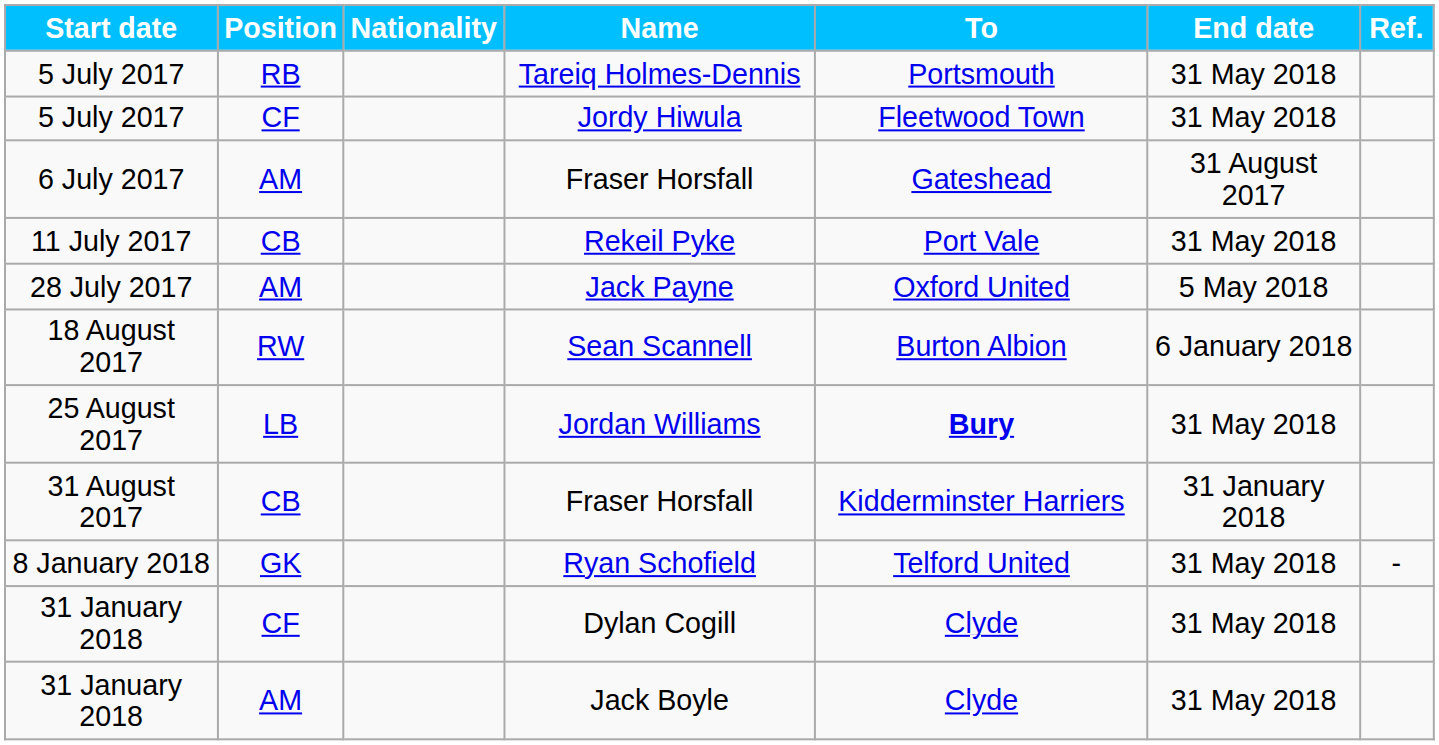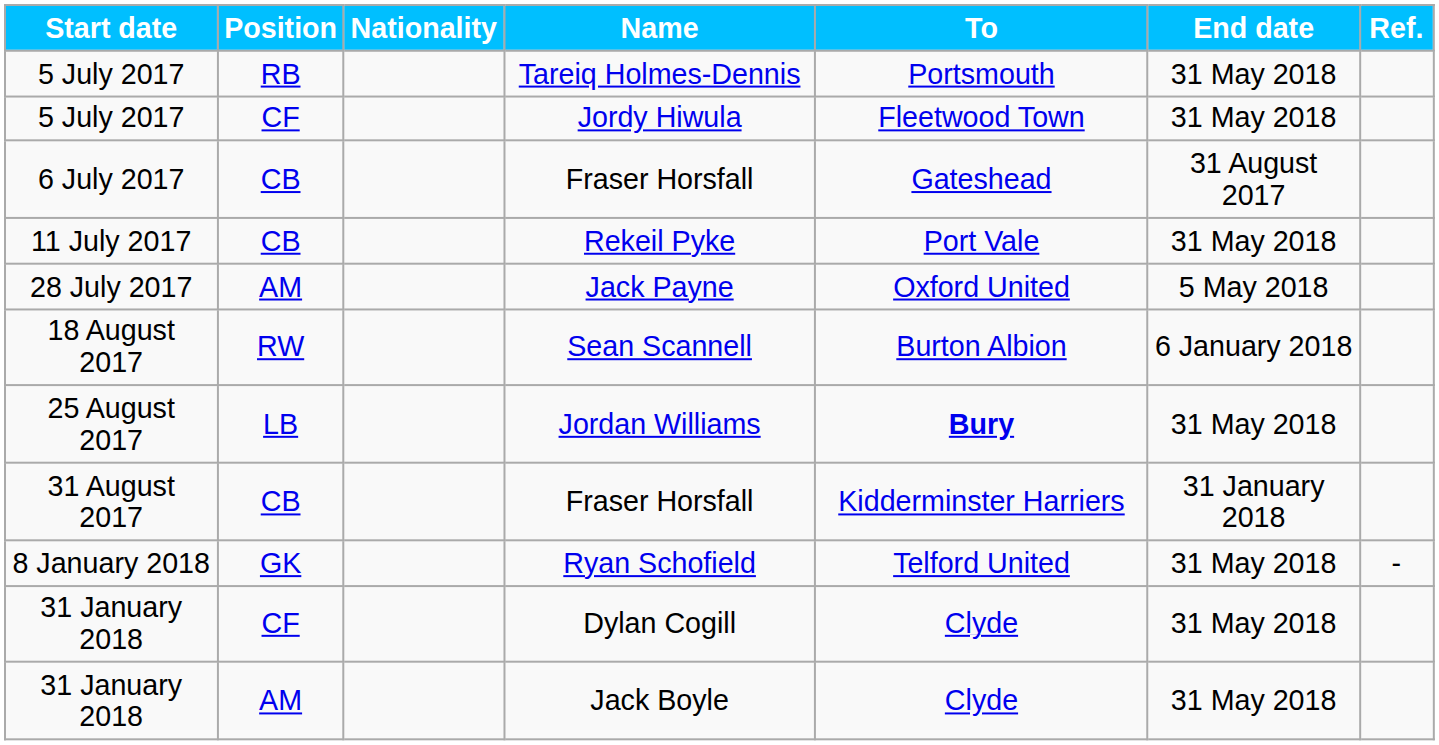 <table class="wikitable"  style="text-align:center; font-size:90%; ">
 <tr>
 <th style="background:#00BFFF; color:#FFFFFF; width:100px;">Start date</th>
 <th style="background:#00BFFF; color:#FFFFFF; width:50px;">Position</th>
 <th style="background:#00BFFF; color:#FFFFFF; width:50px;">Nationality</th>
 <th style="background:#00BFFF; color:#FFFFFF; width:150px;">Name</th>
 <th style="background:#00BFFF; color:#FFFFFF; width:160px;">To</th>
 <th style="background:#00BFFF; color:#FFFFFF; width:100px;">End date</th>
 <th style="background:#00BFFF; color:#FFFFFF; width:30px;">Ref.</th>
 </tr>
 <tr>
 <td>5 July 2017</td>
 <td><a href='#'>RB</a></td>
 <td></td>
 <td><a href='#'>Tareiq Holmes-Dennis</a></td>
 <td><a href='#'>Portsmouth</a></td>
 <td>31 May 2018</td>
 <td></td>
 </tr>
 <tr>
 <td>5 July 2017</td>
 <td><a href='#'>CF</a></td>
 <td></td>
 <td><a href='#'>Jordy Hiwula</a></td>
 <td><a href='#'>Fleetwood Town</a></td>
 <td>31 May 2018</td>
 <td></td>
 </tr>
 <tr>
 <td>6 July 2017</td>
-<td><a href='#'>AM</a></td>
+<td><a href='#'>CB</a></td>
 <td></td>
 <td>Fraser Horsfall</td>
 <td><a href='#'>Gateshead</a></td>
 <td>31 August 2017</td>
 <td></td>
 </tr>
 <tr>
 <td>11 July 2017</td>
 <td><a href='#'>CB</a></td>
 <td></td>
 <td><a href='#'>Rekeil Pyke</a></td>
 <td><a href='#'>Port Vale</a></td>
 <td>31 May 2018</td>
 <td></td>
 </tr>
 <tr>
 <td>28 July 2017</td>
 <td><a href='#'>AM</a></td>
 <td></td>
 <td><a href='#'>Jack Payne</a></td>
 <td><a href='#'>Oxford United</a></td>
 <td>5 May 2018</td>
 <td></td>
 </tr>
 <tr>
 <td>18 August 2017</td>
 <td><a href='#'>RW</a></td>
 <td></td>
 <td><a href='#'>Sean Scannell</a></td>
 <td><a href='#'>Burton Albion</a></td>
 <td>6 January 2018</td>
 <td></td>
 </tr>
 <tr>
 <td>25 August 2017</td>
 <td><a href='#'>LB</a></td>
 <td></td>
 <td><a href='#'>Jordan Williams</a></td>
 <td><strong><a href='#'>Bury</a></strong></td>
 <td>31 May 2018</td>
 <td></td>
 </tr>
 <tr>
 <td>31 August 2017</td>
 <td><a href='#'>CB</a></td>
 <td></td>
 <td>Fraser Horsfall</td>
 <td><a href='#'>Kidderminster Harriers</a></td>
 <td>31 January 2018</td>
 <td></td>
 </tr>
 <tr>
 <td>8 January 2018</td>
 <td><a href='#'>GK</a></td>
 <td></td>
 <td><a href='#'>Ryan Schofield</a></td>
 <td><a href='#'>Telford United</a></td>
 <td>31 May 2018</td>
 <td>-</td>
 </tr>
 <tr>
 <td>31 January 2018</td>
 <td><a href='#'>CF</a></td>
 <td></td>
 <td>Dylan Cogill</td>
 <td><a href='#'>Clyde</a></td>
 <td>31 May 2018</td>
 <td></td>
 </tr>
 <tr>
 <td>31 January 2018</td>
 <td><a href='#'>AM</a></td>
 <td></td>
 <td>Jack Boyle</td>
 <td><a href='#'>Clyde</a></td>
 <td>31 May 2018</td>
 <td></td>
 </tr>
 </table>
